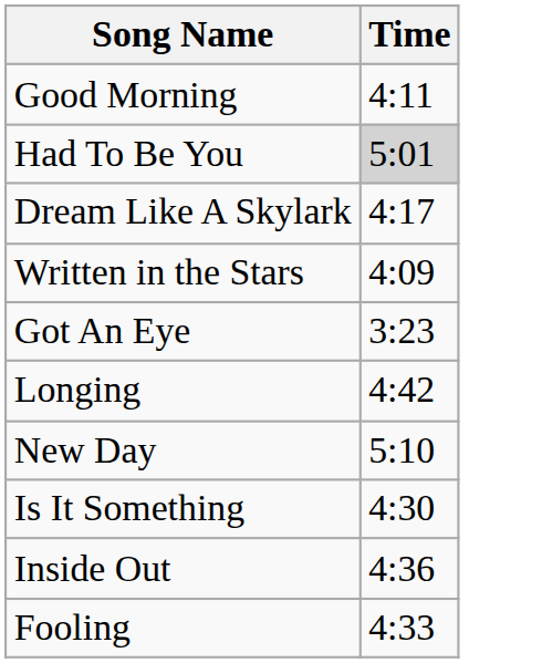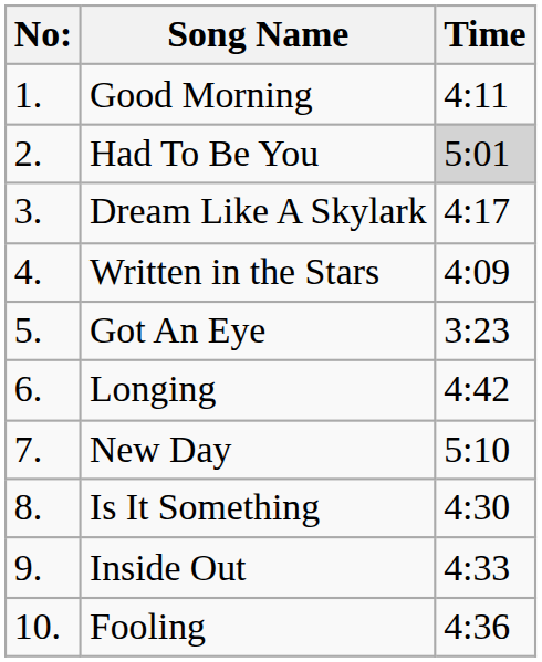 <table class="wikitable">
 <tr>
+<th>No:</th>
 <th>Song Name</th>
 <th>Time</th>
 </tr>
 <tr>
+<td>1.</td>
 <td>Good Morning</td>
 <td>4:11</td>
 </tr>
 <tr>
+<td>2.</td>
 <td>Had To Be You</td>
 <td style="background: lightgrey;">5:01</td>
 </tr>
 <tr>
+<td>3.</td>
 <td>Dream Like A Skylark</td>
 <td>4:17</td>
 </tr>
 <tr>
+<td>4.</td>
 <td>Written in the Stars</td>
 <td>4:09</td>
 </tr>
 <tr>
+<td>5.</td>
 <td>Got An Eye</td>
 <td>3:23</td>
 </tr>
 <tr>
+<td>6.</td>
 <td>Longing</td>
 <td>4:42</td>
 </tr>
 <tr>
+<td>7.</td>
 <td>New Day</td>
 <td>5:10</td>
 </tr>
 <tr>
+<td>8.</td>
 <td>Is It Something</td>
 <td>4:30</td>
 </tr>
 <tr>
+<td>9.</td>
 <td>Inside Out</td>
+<td>4:33</td>
+</tr>
+<tr>
+<td>10.</td>
+<td>Fooling</td>
 <td>4:36</td>
 </tr>
-<tr>
-<td>Fooling</td>
-<td>4:33</td>
-</tr>
 </table>
